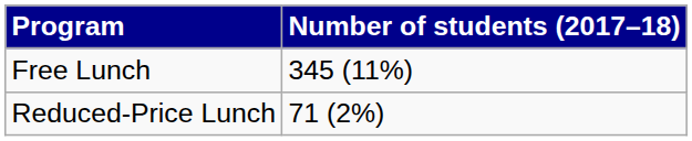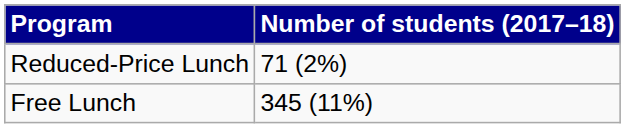 <table class="wikitable" style="font-size: 100%;">
 <tr>
 <td style="background:darkblue; color:white; text-align:left;"><strong>Program</strong></td>
 <td style="background:darkblue; color:white; text-align:left;"><strong>Number of students (2017–18)</strong></td>
 </tr>
 <tr>
+<td>Reduced-Price Lunch</td>
+<td>71 (2%)</td>
+</tr>
+<tr>
 <td>Free Lunch</td>
 <td>345 (11%)</td>
 </tr>
-<tr>
-<td>Reduced-Price Lunch</td>
-<td>71 (2%)</td>
-</tr>
 </table>
